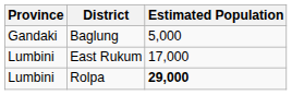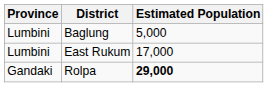 <table class="wikitable">
 <tr>
 <th>Province</th>
 <th>District</th>
 <th>Estimated Population</th>
 </tr>
 <tr>
-<td>Gandaki</td>
+<td>Lumbini</td>
 <td>Baglung</td>
 <td>5,000</td>
 </tr>
 <tr>
 <td>Lumbini</td>
 <td>East Rukum</td>
 <td>17,000</td>
 </tr>
 <tr>
-<td>Lumbini</td>
+<td>Gandaki</td>
 <td>Rolpa</td>
 <td><strong>29,000</strong></td>
 </tr>
 </table>
